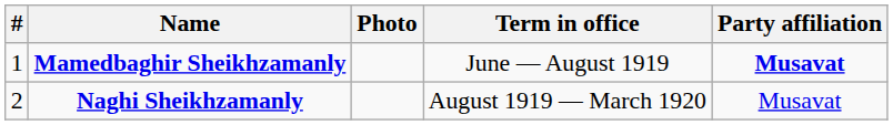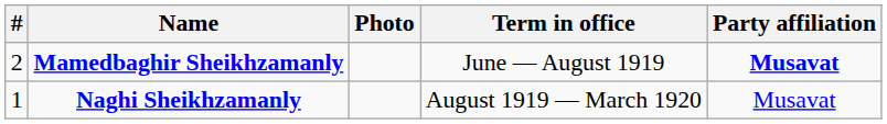 <table class=wikitable style="text-align:center;">
 <tr>
 <th>#</th>
 <th>Name</th>
 <th>Photo</th>
 <th>Term in office</th>
 <th>Party affiliation</th>
 </tr>
 <tr>
-<td>1</td>
+<td>2</td>
 <td><strong><a href='#'>Mamedbaghir Sheikhzamanly</a></strong></td>
 <td></td>
 <td>June — August 1919</td>
 <td><strong><a href='#'>Musavat</a></strong></td>
 </tr>
 <tr>
-<td>2</td>
+<td>1</td>
 <td><strong><a href='#'>Naghi Sheikhzamanly</a></strong></td>
 <td></td>
 <td>August 1919 — March 1920</td>
 <td><a href='#'>Musavat</a></td>
 </tr>
 </table>
